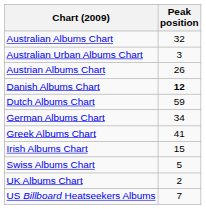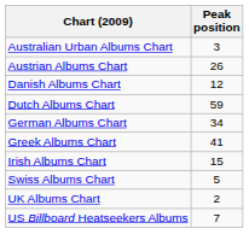 <table class="wikitable sortable">
 <tr>
 <th>Chart (2009)</th>
 <th>Peak<br>position</th>
-</tr>
-<tr>
-<td><a href='#'>Australian Albums Chart</a></td>
-<td style="text-align:center;">32</td>
 </tr>
 <tr>
 <td><a href='#'>Australian Urban Albums Chart</a></td>
 <td style="text-align:center;">3</td>
 </tr>
 <tr>
 <td><a href='#'>Austrian Albums Chart</a></td>
 <td style="text-align:center;">26</td>
 </tr>
 <tr>
 <td><a href='#'>Danish Albums Chart</a></td>
-<td style="text-align:center;"><strong>12</strong></td>
+<td style="text-align:center;">12</td>
 </tr>
 <tr>
 <td><a href='#'>Dutch Albums Chart</a></td>
 <td style="text-align:center;">59</td>
 </tr>
 <tr>
 <td><a href='#'>German Albums Chart</a></td>
 <td style="text-align:center;">34</td>
 </tr>
 <tr>
 <td><a href='#'>Greek Albums Chart</a></td>
 <td style="text-align:center;">41</td>
 </tr>
 <tr>
 <td><a href='#'>Irish Albums Chart</a></td>
 <td style="text-align:center;">15</td>
 </tr>
 <tr>
 <td><a href='#'>Swiss Albums Chart</a></td>
 <td style="text-align:center;">5</td>
 </tr>
 <tr>
 <td><a href='#'>UK Albums Chart</a></td>
 <td style="text-align:center;">2</td>
 </tr>
 <tr>
 <td><a href='#'>US <em>Billboard</em> Heatseekers Albums</a></td>
 <td style="text-align:center;">7</td>
 </tr>
 </table>
